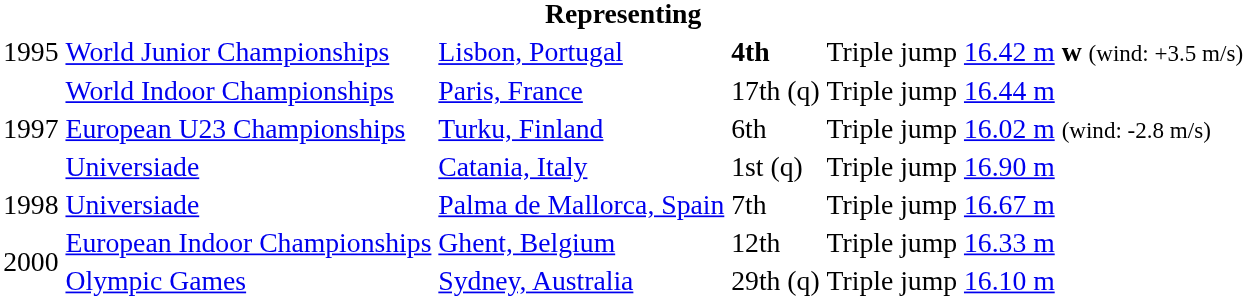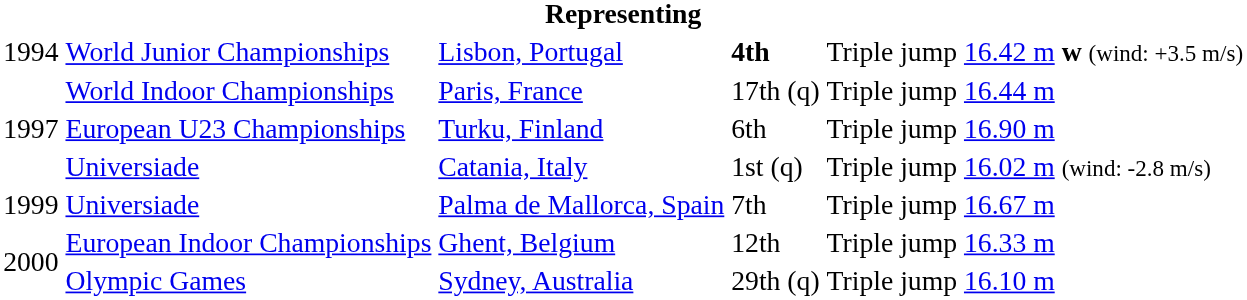 <table>
 <tr>
 <th colspan="6">Representing </th>
 </tr>
 <tr>
-<td>1995</td>
+<td>1994</td>
 <td><a href='#'>World Junior Championships</a></td>
 <td><a href='#'>Lisbon, Portugal</a></td>
 <td><strong>4th</strong></td>
 <td>Triple jump</td>
 <td><a href='#'>16.42 m</a> <strong>w</strong>  <small>(wind: +3.5 m/s)</small></td>
 </tr>
 <tr>
 <td rowspan=3>1997</td>
 <td><a href='#'>World Indoor Championships</a></td>
 <td><a href='#'>Paris, France</a></td>
 <td>17th (q)</td>
 <td>Triple jump</td>
 <td><a href='#'>16.44 m</a></td>
 </tr>
 <tr>
 <td><a href='#'>European U23 Championships</a></td>
 <td><a href='#'>Turku, Finland</a></td>
 <td>6th</td>
 <td>Triple jump</td>
-<td><a href='#'>16.02 m</a> <small>(wind: -2.8 m/s)</small></td>
+<td><a href='#'>16.90 m</a></td>
 </tr>
 <tr>
 <td><a href='#'>Universiade</a></td>
 <td><a href='#'>Catania, Italy</a></td>
 <td>1st (q)</td>
 <td>Triple jump</td>
-<td><a href='#'>16.90 m</a></td>
+<td><a href='#'>16.02 m</a> <small>(wind: -2.8 m/s)</small></td>
 </tr>
 <tr>
-<td>1998</td>
+<td>1999</td>
 <td><a href='#'>Universiade</a></td>
 <td><a href='#'>Palma de Mallorca, Spain</a></td>
 <td>7th</td>
 <td>Triple jump</td>
 <td><a href='#'>16.67 m</a></td>
 </tr>
 <tr>
 <td rowspan=2>2000</td>
 <td><a href='#'>European Indoor Championships</a></td>
 <td><a href='#'>Ghent, Belgium</a></td>
 <td>12th</td>
 <td>Triple jump</td>
 <td><a href='#'>16.33 m</a></td>
 </tr>
 <tr>
 <td><a href='#'>Olympic Games</a></td>
 <td><a href='#'>Sydney, Australia</a></td>
 <td>29th (q)</td>
 <td>Triple jump</td>
 <td><a href='#'>16.10 m</a></td>
 </tr>
 </table>
